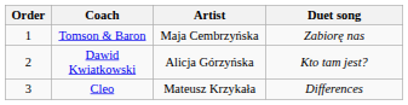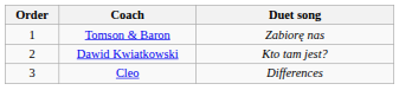 <table class="wikitable" style="text-align:center; width:40%;">
 <tr>
 <th scope="col" style="width:03%;">Order</th>
 <th scope="col" style="width:13%;">Coach</th>
-<th scope="col" style="width:17%;">Artist</th>
 <th scope="col" style="width:22%;">Duet song</th>
 </tr>
 <tr>
 <td>1</td>
 <td rowspan="1"><a href='#'>Tomson & Baron</a></td>
-<td>Maja Cembrzyńska</td>
 <td><em>Zabiorę nas</em></td>
 </tr>
 <tr>
 <td>2</td>
 <td rowspan="1"><a href='#'>Dawid Kwiatkowski</a></td>
-<td>Alicja Górzyńska</td>
 <td><em>Kto tam jest?</em></td>
 </tr>
 <tr>
 <td>3</td>
 <td rowspan="1"><a href='#'>Cleo</a></td>
-<td>Mateusz Krzykała</td>
 <td><em>Differences</em></td>
 </tr>
 </table>
